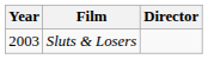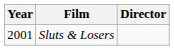 <table class="wikitable">
 <tr>
 <th>Year</th>
 <th>Film</th>
 <th>Director</th>
 </tr>
 <tr>
-<td>2003</td>
+<td>2001</td>
 <td><em>Sluts & Losers</em></td>
 <td></td>
 </tr>
 </table>
